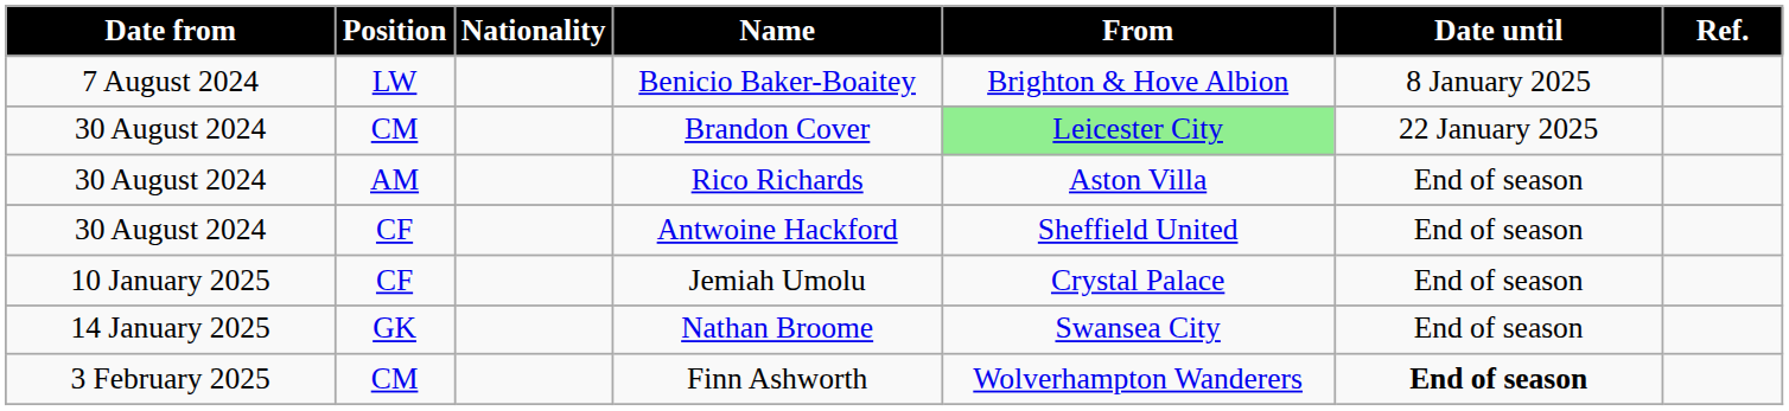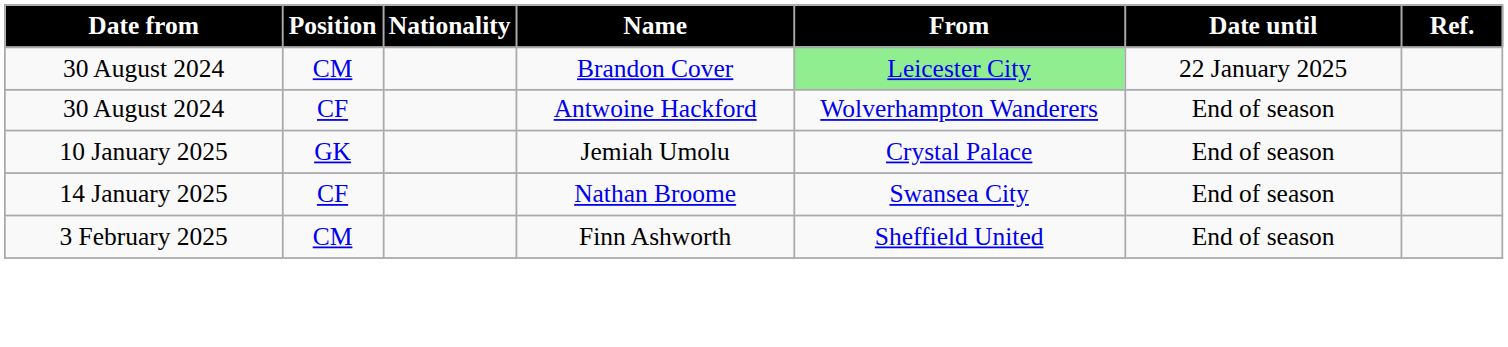 <table class="wikitable"  style="text-align:center; font-size:90%; ">
 <tr>
 <th style="background:#000000; color:#FFFFFF; width:150px;">Date from</th>
 <th style="background:#000000; color:#FFFFFF; width:50px;">Position</th>
 <th style="background:#000000; color:#FFFFFF; width:50px;">Nationality</th>
 <th style="background:#000000; color:#FFFFFF; width:150px;">Name</th>
 <th style="background:#000000; color:#FFFFFF; width:180px;">From</th>
 <th style="background:#000000; color:#FFFFFF; width:150px;">Date until</th>
 <th style="background:#000000; color:#FFFFFF; width:50px;">Ref.</th>
-</tr>
-<tr>
-<td>7 August 2024</td>
-<td><a href='#'>LW</a></td>
-<td></td>
-<td><a href='#'>Benicio Baker-Boaitey</a></td>
-<td><a href='#'>Brighton & Hove Albion</a></td>
-<td>8 January 2025</td>
-<td></td>
 </tr>
 <tr>
 <td>30 August 2024</td>
 <td><a href='#'>CM</a></td>
 <td></td>
 <td><a href='#'>Brandon Cover</a></td>
 <td style="background: lightgreen;"><a href='#'>Leicester City</a></td>
 <td>22 January 2025</td>
 <td></td>
 </tr>
 <tr>
 <td>30 August 2024</td>
-<td><a href='#'>AM</a></td>
-<td></td>
-<td><a href='#'>Rico Richards</a></td>
-<td><a href='#'>Aston Villa</a></td>
-<td>End of season</td>
-<td></td>
-</tr>
-<tr>
-<td>30 August 2024</td>
 <td><a href='#'>CF</a></td>
 <td></td>
 <td><a href='#'>Antwoine Hackford</a></td>
-<td><a href='#'>Sheffield United</a></td>
+<td><a href='#'>Wolverhampton Wanderers</a></td>
 <td>End of season</td>
 <td></td>
 </tr>
 <tr>
 <td>10 January 2025</td>
-<td><a href='#'>CF</a></td>
+<td><a href='#'>GK</a></td>
 <td></td>
 <td>Jemiah Umolu</td>
 <td><a href='#'>Crystal Palace</a></td>
 <td>End of season</td>
 <td></td>
 </tr>
 <tr>
 <td>14 January 2025</td>
-<td><a href='#'>GK</a></td>
+<td><a href='#'>CF</a></td>
 <td></td>
 <td><a href='#'>Nathan Broome</a></td>
 <td><a href='#'>Swansea City</a></td>
 <td>End of season</td>
 <td></td>
 </tr>
 <tr>
 <td>3 February 2025</td>
 <td><a href='#'>CM</a></td>
 <td></td>
 <td>Finn Ashworth</td>
-<td><a href='#'>Wolverhampton Wanderers</a></td>
-<td><strong>End of season</strong></td>
+<td><a href='#'>Sheffield United</a></td>
+<td>End of season</td>
 <td></td>
 </tr>
 </table>
